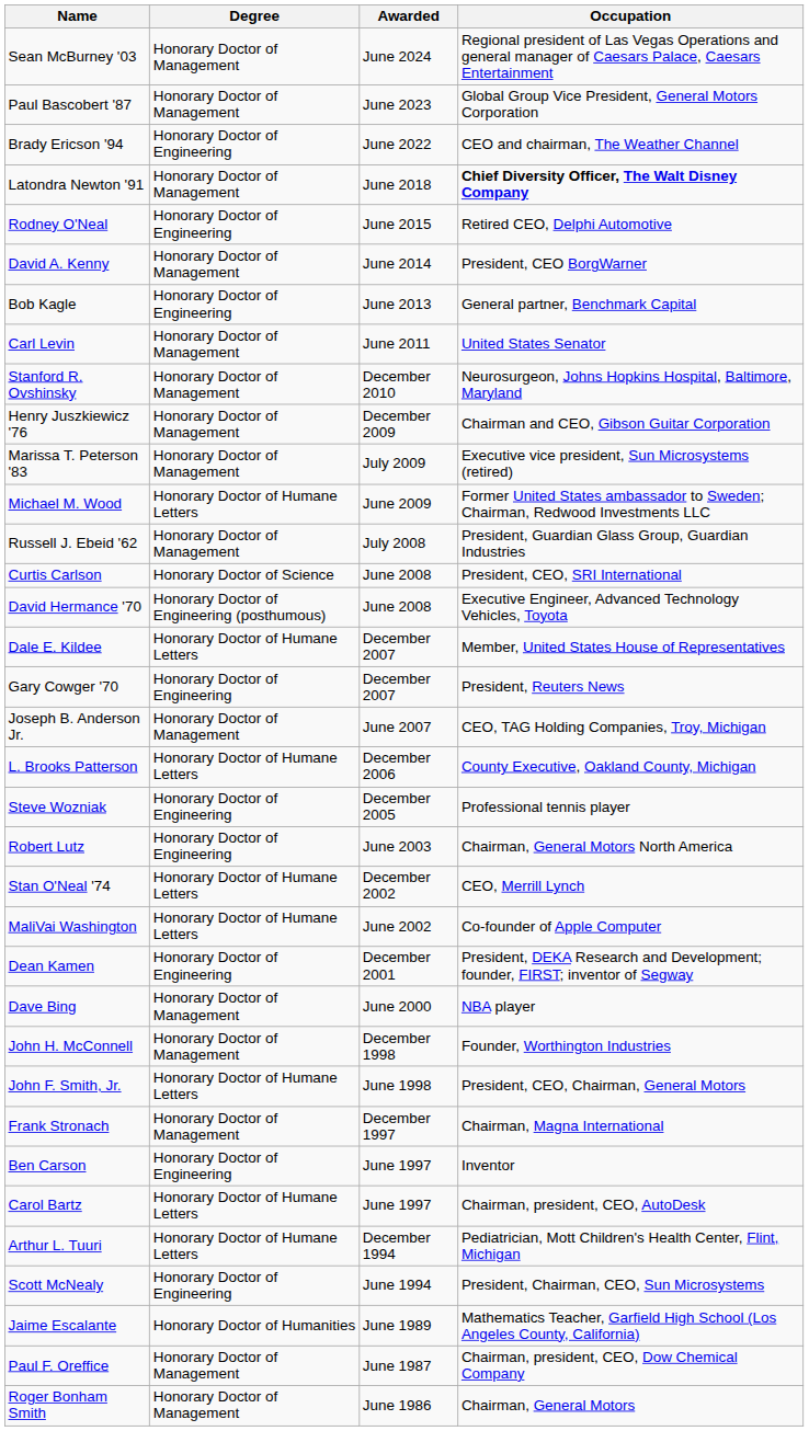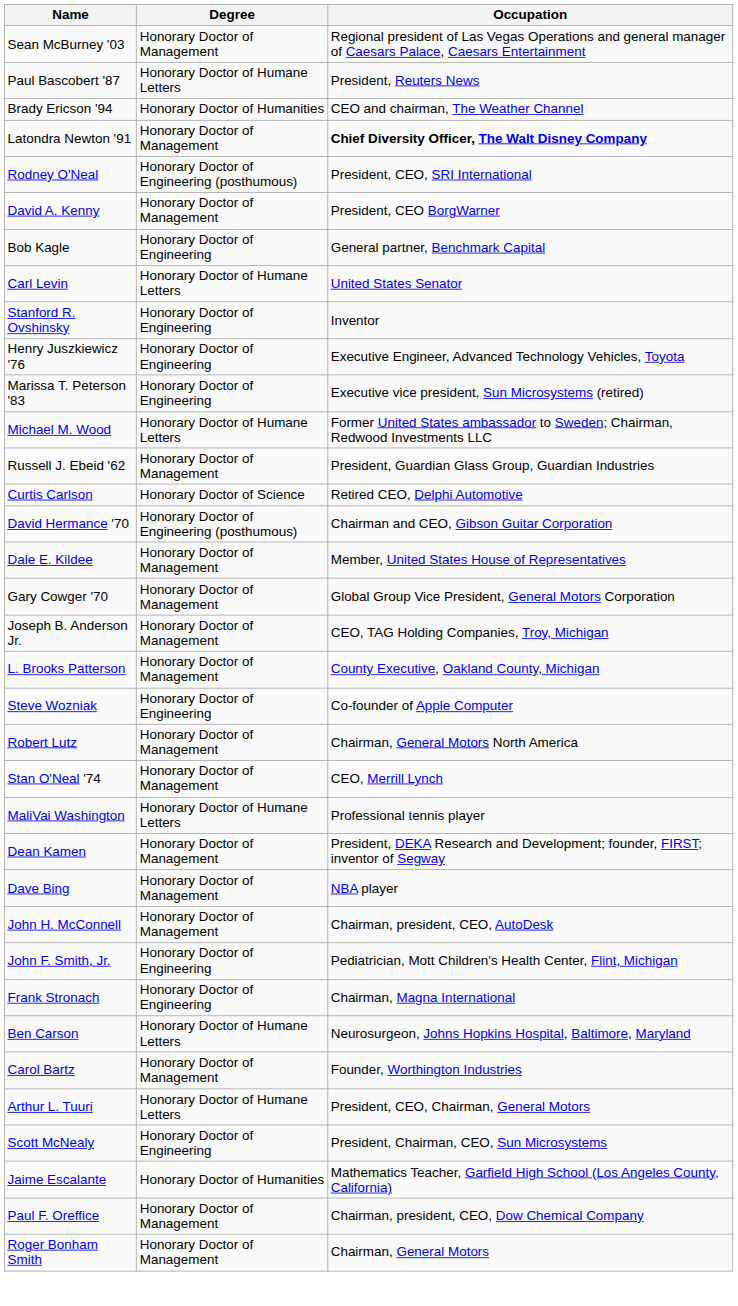 <table class="wikitable">
 <tr>
 <th width=150>Name</th>
 <th width=220>Degree</th>
-<th width=100>Awarded</th>
 <th>Occupation</th>
 </tr>
 <tr>
 <td>Sean McBurney '03</td>
 <td>Honorary Doctor of Management</td>
-<td>June 2024</td>
 <td>Regional president of Las Vegas Operations and general manager of <a href='#'>Caesars Palace</a>, <a href='#'>Caesars Entertainment</a></td>
 </tr>
 <tr>
 <td>Paul Bascobert '87</td>
-<td>Honorary Doctor of Management</td>
-<td>June 2023</td>
-<td>Global Group Vice President, <a href='#'>General Motors</a> Corporation</td>
+<td>Honorary Doctor of Humane Letters</td>
+<td>President, <a href='#'>Reuters News</a></td>
 </tr>
 <tr>
 <td>Brady Ericson '94</td>
-<td>Honorary Doctor of Engineering</td>
-<td>June 2022</td>
+<td>Honorary Doctor of Humanities</td>
 <td>CEO and chairman, <a href='#'>The Weather Channel</a></td>
 </tr>
 <tr>
 <td>Latondra Newton '91</td>
 <td>Honorary Doctor of Management</td>
-<td>June 2018</td>
 <td><strong>Chief Diversity Officer, <a href='#'>The Walt Disney Company</a></strong></td>
 </tr>
 <tr>
 <td><a href='#'>Rodney O'Neal</a></td>
-<td>Honorary Doctor of Engineering</td>
-<td>June 2015</td>
-<td>Retired CEO, <a href='#'>Delphi Automotive</a></td>
+<td>Honorary Doctor of Engineering (posthumous)</td>
+<td>President, CEO, <a href='#'>SRI International</a></td>
 </tr>
 <tr>
 <td><a href='#'>David A. Kenny</a></td>
 <td>Honorary Doctor of Management</td>
-<td>June 2014</td>
 <td>President, CEO <a href='#'>BorgWarner</a></td>
 </tr>
 <tr>
 <td>Bob Kagle</td>
 <td>Honorary Doctor of Engineering</td>
-<td>June 2013</td>
 <td>General partner, <a href='#'>Benchmark Capital</a></td>
 </tr>
 <tr>
 <td><a href='#'>Carl Levin</a></td>
-<td>Honorary Doctor of Management</td>
-<td>June 2011</td>
+<td>Honorary Doctor of Humane Letters</td>
 <td><a href='#'>United States Senator</a></td>
 </tr>
 <tr>
 <td><a href='#'>Stanford R. Ovshinsky</a></td>
-<td>Honorary Doctor of Management</td>
-<td>December 2010</td>
-<td>Neurosurgeon, <a href='#'>Johns Hopkins Hospital</a>, <a href='#'>Baltimore</a>, <a href='#'>Maryland</a></td>
+<td>Honorary Doctor of Engineering</td>
+<td>Inventor</td>
 </tr>
 <tr>
 <td>Henry Juszkiewicz '76</td>
-<td>Honorary Doctor of Management</td>
-<td>December 2009</td>
-<td>Chairman and CEO, <a href='#'>Gibson Guitar Corporation</a></td>
+<td>Honorary Doctor of Engineering</td>
+<td>Executive Engineer, Advanced Technology Vehicles, <a href='#'>Toyota</a></td>
 </tr>
 <tr>
 <td>Marissa T. Peterson '83</td>
-<td>Honorary Doctor of Management</td>
-<td>July 2009</td>
+<td>Honorary Doctor of Engineering</td>
 <td>Executive vice president, <a href='#'>Sun Microsystems</a> (retired)</td>
 </tr>
 <tr>
 <td><a href='#'>Michael M. Wood</a></td>
 <td>Honorary Doctor of Humane Letters</td>
-<td>June 2009</td>
 <td>Former <a href='#'>United States ambassador</a> to <a href='#'>Sweden</a>; Chairman, Redwood Investments LLC</td>
 </tr>
 <tr>
 <td>Russell J. Ebeid '62</td>
 <td>Honorary Doctor of Management</td>
-<td>July 2008</td>
 <td>President, Guardian Glass Group, Guardian Industries</td>
 </tr>
 <tr>
 <td><a href='#'>Curtis Carlson</a></td>
 <td>Honorary Doctor of Science</td>
-<td>June 2008</td>
-<td>President, CEO, <a href='#'>SRI International</a></td>
+<td>Retired CEO, <a href='#'>Delphi Automotive</a></td>
 </tr>
 <tr>
 <td><a href='#'>David Hermance</a> '70</td>
 <td>Honorary Doctor of Engineering (posthumous)</td>
-<td>June 2008</td>
-<td>Executive Engineer, Advanced Technology Vehicles, <a href='#'>Toyota</a></td>
+<td>Chairman and CEO, <a href='#'>Gibson Guitar Corporation</a></td>
 </tr>
 <tr>
 <td><a href='#'>Dale E. Kildee</a></td>
-<td>Honorary Doctor of Humane Letters</td>
-<td>December 2007</td>
+<td>Honorary Doctor of Management</td>
 <td>Member, <a href='#'>United States House of Representatives</a></td>
 </tr>
 <tr>
 <td>Gary Cowger '70</td>
-<td>Honorary Doctor of Engineering</td>
-<td>December 2007</td>
-<td>President, <a href='#'>Reuters News</a></td>
+<td>Honorary Doctor of Management</td>
+<td>Global Group Vice President, <a href='#'>General Motors</a> Corporation</td>
 </tr>
 <tr>
 <td>Joseph B. Anderson Jr.</td>
 <td>Honorary Doctor of Management</td>
-<td>June 2007</td>
 <td>CEO, TAG Holding Companies, <a href='#'>Troy, Michigan</a></td>
 </tr>
 <tr>
 <td><a href='#'>L. Brooks Patterson</a></td>
-<td>Honorary Doctor of Humane Letters</td>
-<td>December 2006</td>
+<td>Honorary Doctor of Management</td>
 <td><a href='#'>County Executive</a>, <a href='#'>Oakland County, Michigan</a></td>
 </tr>
 <tr>
 <td><a href='#'>Steve Wozniak</a></td>
 <td>Honorary Doctor of Engineering</td>
-<td>December 2005</td>
-<td>Professional tennis player</td>
+<td>Co-founder of <a href='#'>Apple Computer</a></td>
 </tr>
 <tr>
 <td><a href='#'>Robert Lutz</a></td>
-<td>Honorary Doctor of Engineering</td>
-<td>June 2003</td>
+<td>Honorary Doctor of Management</td>
 <td>Chairman, <a href='#'>General Motors</a> North America</td>
 </tr>
 <tr>
 <td><a href='#'>Stan O'Neal</a> '74</td>
-<td>Honorary Doctor of Humane Letters</td>
-<td>December 2002</td>
+<td>Honorary Doctor of Management</td>
 <td>CEO, <a href='#'>Merrill Lynch</a></td>
 </tr>
 <tr>
 <td><a href='#'>MaliVai Washington</a></td>
 <td>Honorary Doctor of Humane Letters</td>
-<td>June 2002</td>
-<td>Co-founder of <a href='#'>Apple Computer</a></td>
+<td>Professional tennis player</td>
 </tr>
 <tr>
 <td><a href='#'>Dean Kamen</a></td>
-<td>Honorary Doctor of Engineering</td>
-<td>December 2001</td>
+<td>Honorary Doctor of Management</td>
 <td>President, <a href='#'>DEKA</a> Research and Development; founder, <a href='#'>FIRST</a>; inventor of <a href='#'>Segway</a></td>
 </tr>
 <tr>
 <td><a href='#'>Dave Bing</a></td>
 <td>Honorary Doctor of Management</td>
-<td>June 2000</td>
 <td><a href='#'>NBA</a> player</td>
 </tr>
 <tr>
 <td><a href='#'>John H. McConnell</a></td>
 <td>Honorary Doctor of Management</td>
-<td>December 1998</td>
-<td>Founder, <a href='#'>Worthington Industries</a></td>
+<td>Chairman, president, CEO, <a href='#'>AutoDesk</a></td>
 </tr>
 <tr>
 <td><a href='#'>John F. Smith, Jr.</a></td>
-<td>Honorary Doctor of Humane Letters</td>
-<td>June 1998</td>
-<td>President, CEO, Chairman, <a href='#'>General Motors</a></td>
+<td>Honorary Doctor of Engineering</td>
+<td>Pediatrician, Mott Children's Health Center, <a href='#'>Flint, Michigan</a></td>
 </tr>
 <tr>
 <td><a href='#'>Frank Stronach</a></td>
-<td>Honorary Doctor of Management</td>
-<td>December 1997</td>
+<td>Honorary Doctor of Engineering</td>
 <td>Chairman, <a href='#'>Magna International</a></td>
 </tr>
 <tr>
 <td><a href='#'>Ben Carson</a></td>
-<td>Honorary Doctor of Engineering</td>
-<td>June 1997</td>
-<td>Inventor</td>
+<td>Honorary Doctor of Humane Letters</td>
+<td>Neurosurgeon, <a href='#'>Johns Hopkins Hospital</a>, <a href='#'>Baltimore</a>, <a href='#'>Maryland</a></td>
 </tr>
 <tr>
 <td><a href='#'>Carol Bartz</a></td>
-<td>Honorary Doctor of Humane Letters</td>
-<td>June 1997</td>
-<td>Chairman, president, CEO, <a href='#'>AutoDesk</a></td>
+<td>Honorary Doctor of Management</td>
+<td>Founder, <a href='#'>Worthington Industries</a></td>
 </tr>
 <tr>
 <td><a href='#'>Arthur L. Tuuri</a></td>
 <td>Honorary Doctor of Humane Letters</td>
-<td>December 1994</td>
-<td>Pediatrician, Mott Children's Health Center, <a href='#'>Flint, Michigan</a></td>
+<td>President, CEO, Chairman, <a href='#'>General Motors</a></td>
 </tr>
 <tr>
 <td><a href='#'>Scott McNealy</a></td>
 <td>Honorary Doctor of Engineering</td>
-<td>June 1994</td>
 <td>President, Chairman, CEO, <a href='#'>Sun Microsystems</a></td>
 </tr>
 <tr>
 <td><a href='#'>Jaime Escalante</a></td>
 <td>Honorary Doctor of Humanities</td>
-<td>June 1989</td>
 <td>Mathematics Teacher, <a href='#'>Garfield High School (Los Angeles County, California)</a></td>
 </tr>
 <tr>
 <td><a href='#'>Paul F. Oreffice</a></td>
 <td>Honorary Doctor of Management</td>
-<td>June 1987</td>
 <td>Chairman, president, CEO, <a href='#'>Dow Chemical Company</a></td>
 </tr>
 <tr>
 <td><a href='#'>Roger Bonham Smith</a></td>
 <td>Honorary Doctor of Management</td>
-<td>June 1986</td>
 <td>Chairman, <a href='#'>General Motors</a></td>
 </tr>
 </table>
